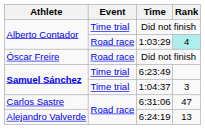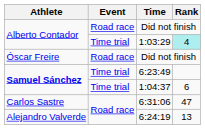 <table class=wikitable style="font-size:90%">
 <tr>
 <th>Athlete</th>
 <th>Event</th>
 <th>Time</th>
 <th>Rank</th>
 </tr>
 <tr align=center>
 <td align=left rowspan="2"><a href='#'>Alberto Contador</a></td>
-<td align=left><a href='#'>Time trial</a></td>
+<td align=left><a href='#'>Road race</a></td>
 <td colspan=2>Did not finish</td>
 </tr>
 <tr align=center>
-<td align=left><a href='#'>Road race</a></td>
+<td align=left><a href='#'>Time trial</a></td>
 <td>1:03:29</td>
 <td style="background: paleturquoise;">4</td>
 </tr>
 <tr align=center>
 <td align=left><a href='#'>Óscar Freire</a></td>
 <td align=left><a href='#'>Road race</a></td>
 <td colspan=2>Did not finish</td>
 </tr>
 <tr align=center>
 <td align=left rowspan="2"><strong><a href='#'>Samuel Sánchez</a></strong></td>
 <td align=left><a href='#'>Time trial</a></td>
 <td>6:23:49</td>
 <td></td>
 </tr>
 <tr align=center>
 <td align=left><a href='#'>Time trial</a></td>
 <td>1:04:37</td>
-<td>3</td>
+<td>6</td>
 </tr>
 <tr align=center>
 <td align=left><a href='#'>Carlos Sastre</a></td>
 <td align=left rowspan=2><a href='#'>Road race</a></td>
 <td>6:31:06</td>
 <td>47</td>
 </tr>
 <tr align=center>
 <td align=left><a href='#'>Alejandro Valverde</a></td>
 <td>6:24:19</td>
 <td>13</td>
 </tr>
 </table>
